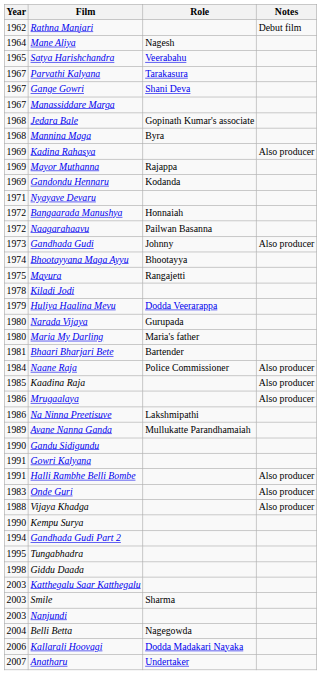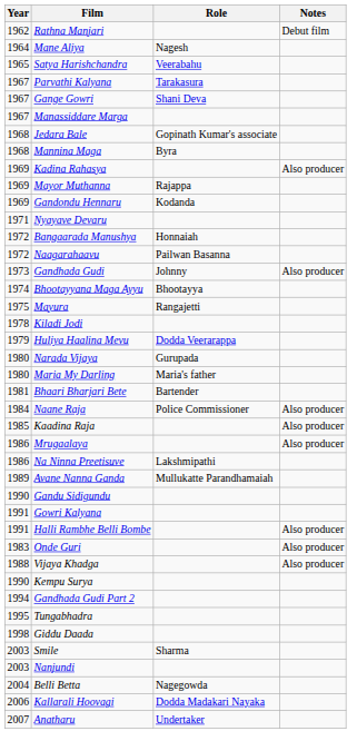 <table class="wikitable">
 <tr style="text-align:center;">
 <th>Year</th>
 <th>Film</th>
 <th>Role</th>
 <th>Notes</th>
 </tr>
 <tr>
 <td>1962</td>
 <td><em><a href='#'>Rathna Manjari</a></em></td>
 <td></td>
 <td>Debut film</td>
 </tr>
 <tr>
 <td>1964</td>
 <td><em><a href='#'>Mane Aliya</a></em></td>
 <td>Nagesh</td>
 <td></td>
 </tr>
 <tr>
 <td>1965</td>
 <td><em><a href='#'>Satya Harishchandra</a></em></td>
 <td><a href='#'>Veerabahu</a></td>
 <td></td>
 </tr>
 <tr>
 <td>1967</td>
 <td><em><a href='#'>Parvathi Kalyana</a></em></td>
 <td><a href='#'>Tarakasura</a></td>
 <td></td>
 </tr>
 <tr>
 <td>1967</td>
 <td><em><a href='#'>Gange Gowri</a></em></td>
 <td><a href='#'>Shani Deva</a></td>
 <td></td>
 </tr>
 <tr>
 <td>1967</td>
 <td><em><a href='#'>Manassiddare Marga</a></em></td>
 <td></td>
 </tr>
 <tr>
 <td>1968</td>
 <td><em><a href='#'>Jedara Bale</a></em></td>
 <td>Gopinath Kumar's associate</td>
 <td></td>
 </tr>
 <tr>
 <td>1968</td>
 <td><em><a href='#'>Mannina Maga</a></em></td>
 <td>Byra</td>
 <td></td>
 </tr>
 <tr>
 <td>1969</td>
 <td><em><a href='#'>Kadina Rahasya</a></em></td>
 <td></td>
 <td>Also producer</td>
 </tr>
 <tr>
 <td>1969</td>
 <td><em><a href='#'>Mayor Muthanna</a></em></td>
 <td>Rajappa</td>
 <td></td>
 </tr>
 <tr>
 <td>1969</td>
 <td><em><a href='#'>Gandondu Hennaru</a></em></td>
 <td>Kodanda</td>
 <td></td>
 </tr>
 <tr>
 <td>1971</td>
 <td><em><a href='#'>Nyayave Devaru</a></em></td>
 <td></td>
 <td></td>
 </tr>
 <tr>
 <td>1972</td>
 <td><em><a href='#'>Bangaarada Manushya</a></em></td>
 <td>Honnaiah</td>
 </tr>
 <tr>
 <td>1972</td>
 <td><em><a href='#'>Naagarahaavu</a></em></td>
 <td>Pailwan Basanna</td>
 <td></td>
 </tr>
 <tr>
 <td>1973</td>
 <td><em><a href='#'>Gandhada Gudi</a></em></td>
 <td>Johnny</td>
 <td>Also producer</td>
 </tr>
 <tr>
 <td>1974</td>
 <td><em><a href='#'>Bhootayyana Maga Ayyu</a></em></td>
 <td>Bhootayya</td>
 <td></td>
 </tr>
 <tr>
 <td>1975</td>
 <td><em><a href='#'>Mayura</a></em></td>
 <td>Rangajetti</td>
 <td></td>
 </tr>
 <tr>
 <td>1978</td>
 <td><em><a href='#'>Kiladi Jodi</a></em></td>
 <td></td>
 <td></td>
 </tr>
 <tr>
 <td>1979</td>
 <td><em><a href='#'>Huliya Haalina Mevu</a></em></td>
 <td><a href='#'>Dodda Veerarappa</a></td>
 <td></td>
 </tr>
 <tr>
 <td>1980</td>
 <td><em><a href='#'>Narada Vijaya</a></em></td>
 <td>Gurupada</td>
 <td></td>
 </tr>
 <tr>
 <td>1980</td>
 <td><em><a href='#'>Maria My Darling</a></em></td>
 <td>Maria's father</td>
 <td></td>
 </tr>
 <tr>
 <td>1981</td>
 <td><em><a href='#'>Bhaari Bharjari Bete</a></em></td>
 <td>Bartender</td>
 <td></td>
 </tr>
 <tr>
 <td>1984</td>
 <td><em><a href='#'>Naane Raja</a></em></td>
 <td>Police Commissioner</td>
 <td>Also producer</td>
 </tr>
 <tr>
 <td>1985</td>
 <td><em>Kaadina Raja</em></td>
 <td></td>
 <td>Also producer</td>
 </tr>
 <tr>
 <td>1986</td>
 <td><em><a href='#'>Mrugaalaya</a></em></td>
 <td></td>
 <td>Also producer</td>
 </tr>
 <tr>
 <td>1986</td>
 <td><em><a href='#'>Na Ninna Preetisuve</a></em></td>
 <td>Lakshmipathi</td>
 <td></td>
 </tr>
 <tr>
 <td>1989</td>
 <td><em><a href='#'>Avane Nanna Ganda</a></em></td>
 <td>Mullukatte Parandhamaiah</td>
 <td></td>
 </tr>
 <tr>
 <td>1990</td>
 <td><em><a href='#'>Gandu Sidigundu</a></em></td>
 <td></td>
 <td></td>
 </tr>
 <tr>
 <td>1991</td>
 <td><em><a href='#'>Gowri Kalyana</a></em></td>
 <td></td>
 <td></td>
 </tr>
 <tr>
 <td>1991</td>
 <td><em><a href='#'>Halli Rambhe Belli Bombe</a></em></td>
 <td></td>
 <td>Also producer</td>
 </tr>
 <tr>
 <td>1983</td>
 <td><em><a href='#'>Onde Guri</a></em></td>
 <td></td>
 <td>Also producer</td>
 </tr>
 <tr>
 <td>1988</td>
 <td><em>Vijaya Khadga</em></td>
 <td></td>
 <td>Also producer</td>
 </tr>
 <tr>
 <td>1990</td>
 <td><em>Kempu Surya</em></td>
 <td></td>
 <td></td>
 </tr>
 <tr>
 <td>1994</td>
 <td><em><a href='#'>Gandhada Gudi Part 2</a></em></td>
 <td></td>
 <td></td>
 </tr>
 <tr>
 <td>1995</td>
 <td><em>Tungabhadra</em></td>
 <td></td>
 <td></td>
 </tr>
 <tr>
 <td>1998</td>
 <td><em>Giddu Daada</em></td>
 <td></td>
 <td></td>
 </tr>
 <tr>
 <td>2003</td>
-<td><em><a href='#'>Katthegalu Saar Katthegalu</a></em></td>
-<td></td>
-<td></td>
-</tr>
-<tr>
-<td>2003</td>
 <td><em>Smile</em></td>
 <td>Sharma</td>
 <td></td>
 </tr>
 <tr>
 <td>2003</td>
 <td><em><a href='#'>Nanjundi</a></em></td>
 <td></td>
 <td></td>
 </tr>
 <tr>
 <td>2004</td>
 <td><em>Belli Betta</em></td>
 <td>Nagegowda</td>
 <td></td>
 </tr>
 <tr>
 <td>2006</td>
 <td><em><a href='#'>Kallarali Hoovagi</a></em></td>
 <td><a href='#'>Dodda Madakari Nayaka</a></td>
 <td></td>
 </tr>
 <tr>
 <td>2007</td>
 <td><em><a href='#'>Anatharu</a></em></td>
 <td><a href='#'>Undertaker</a></td>
 <td></td>
 </tr>
 </table>
